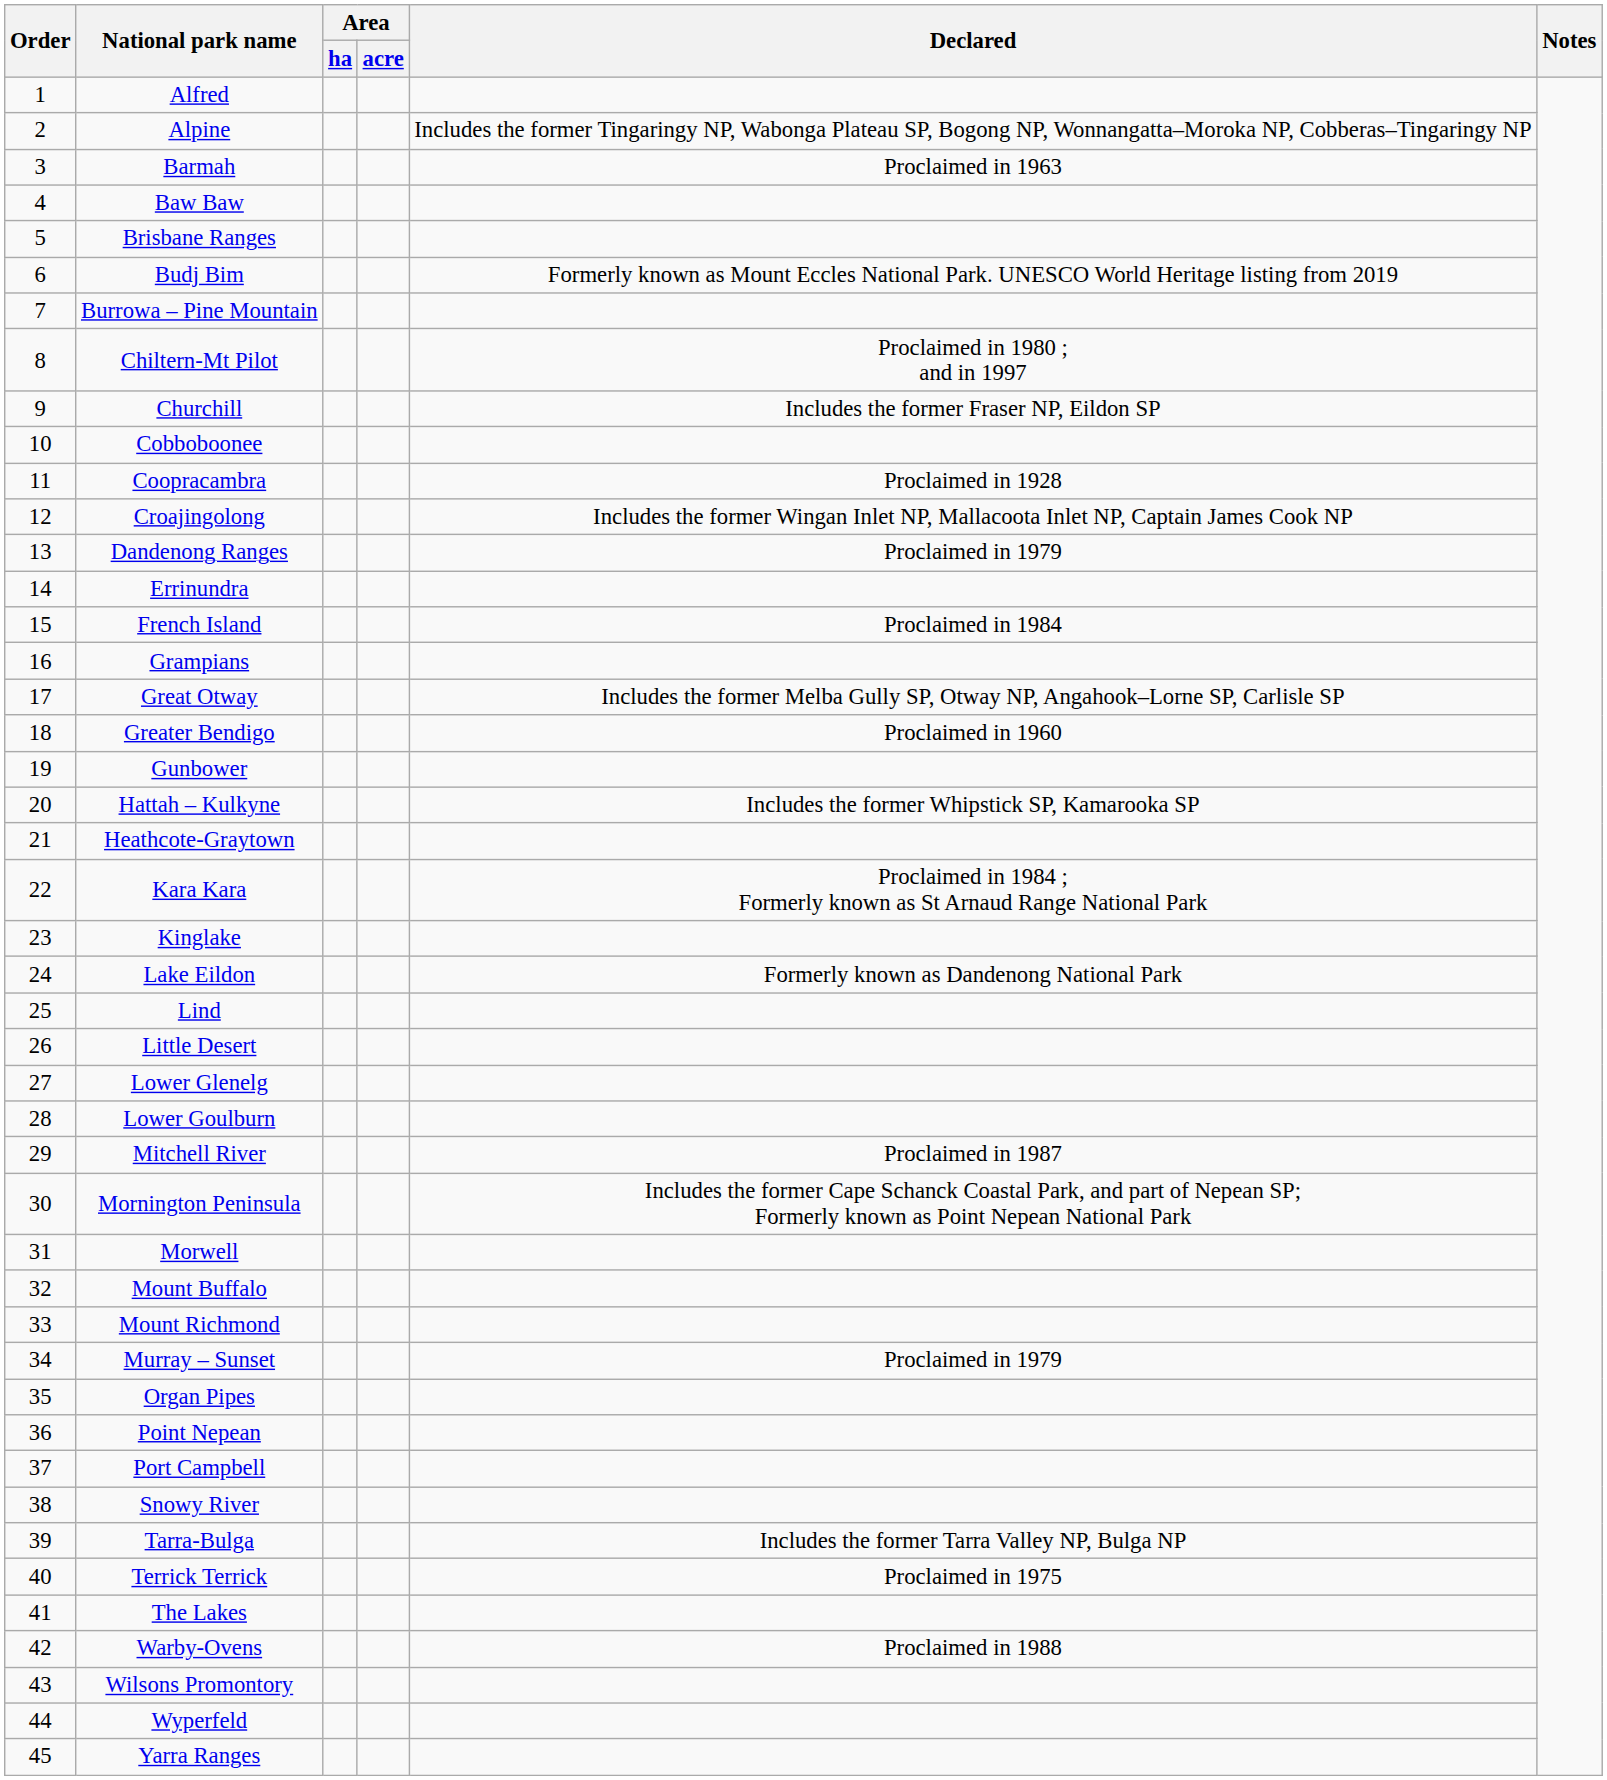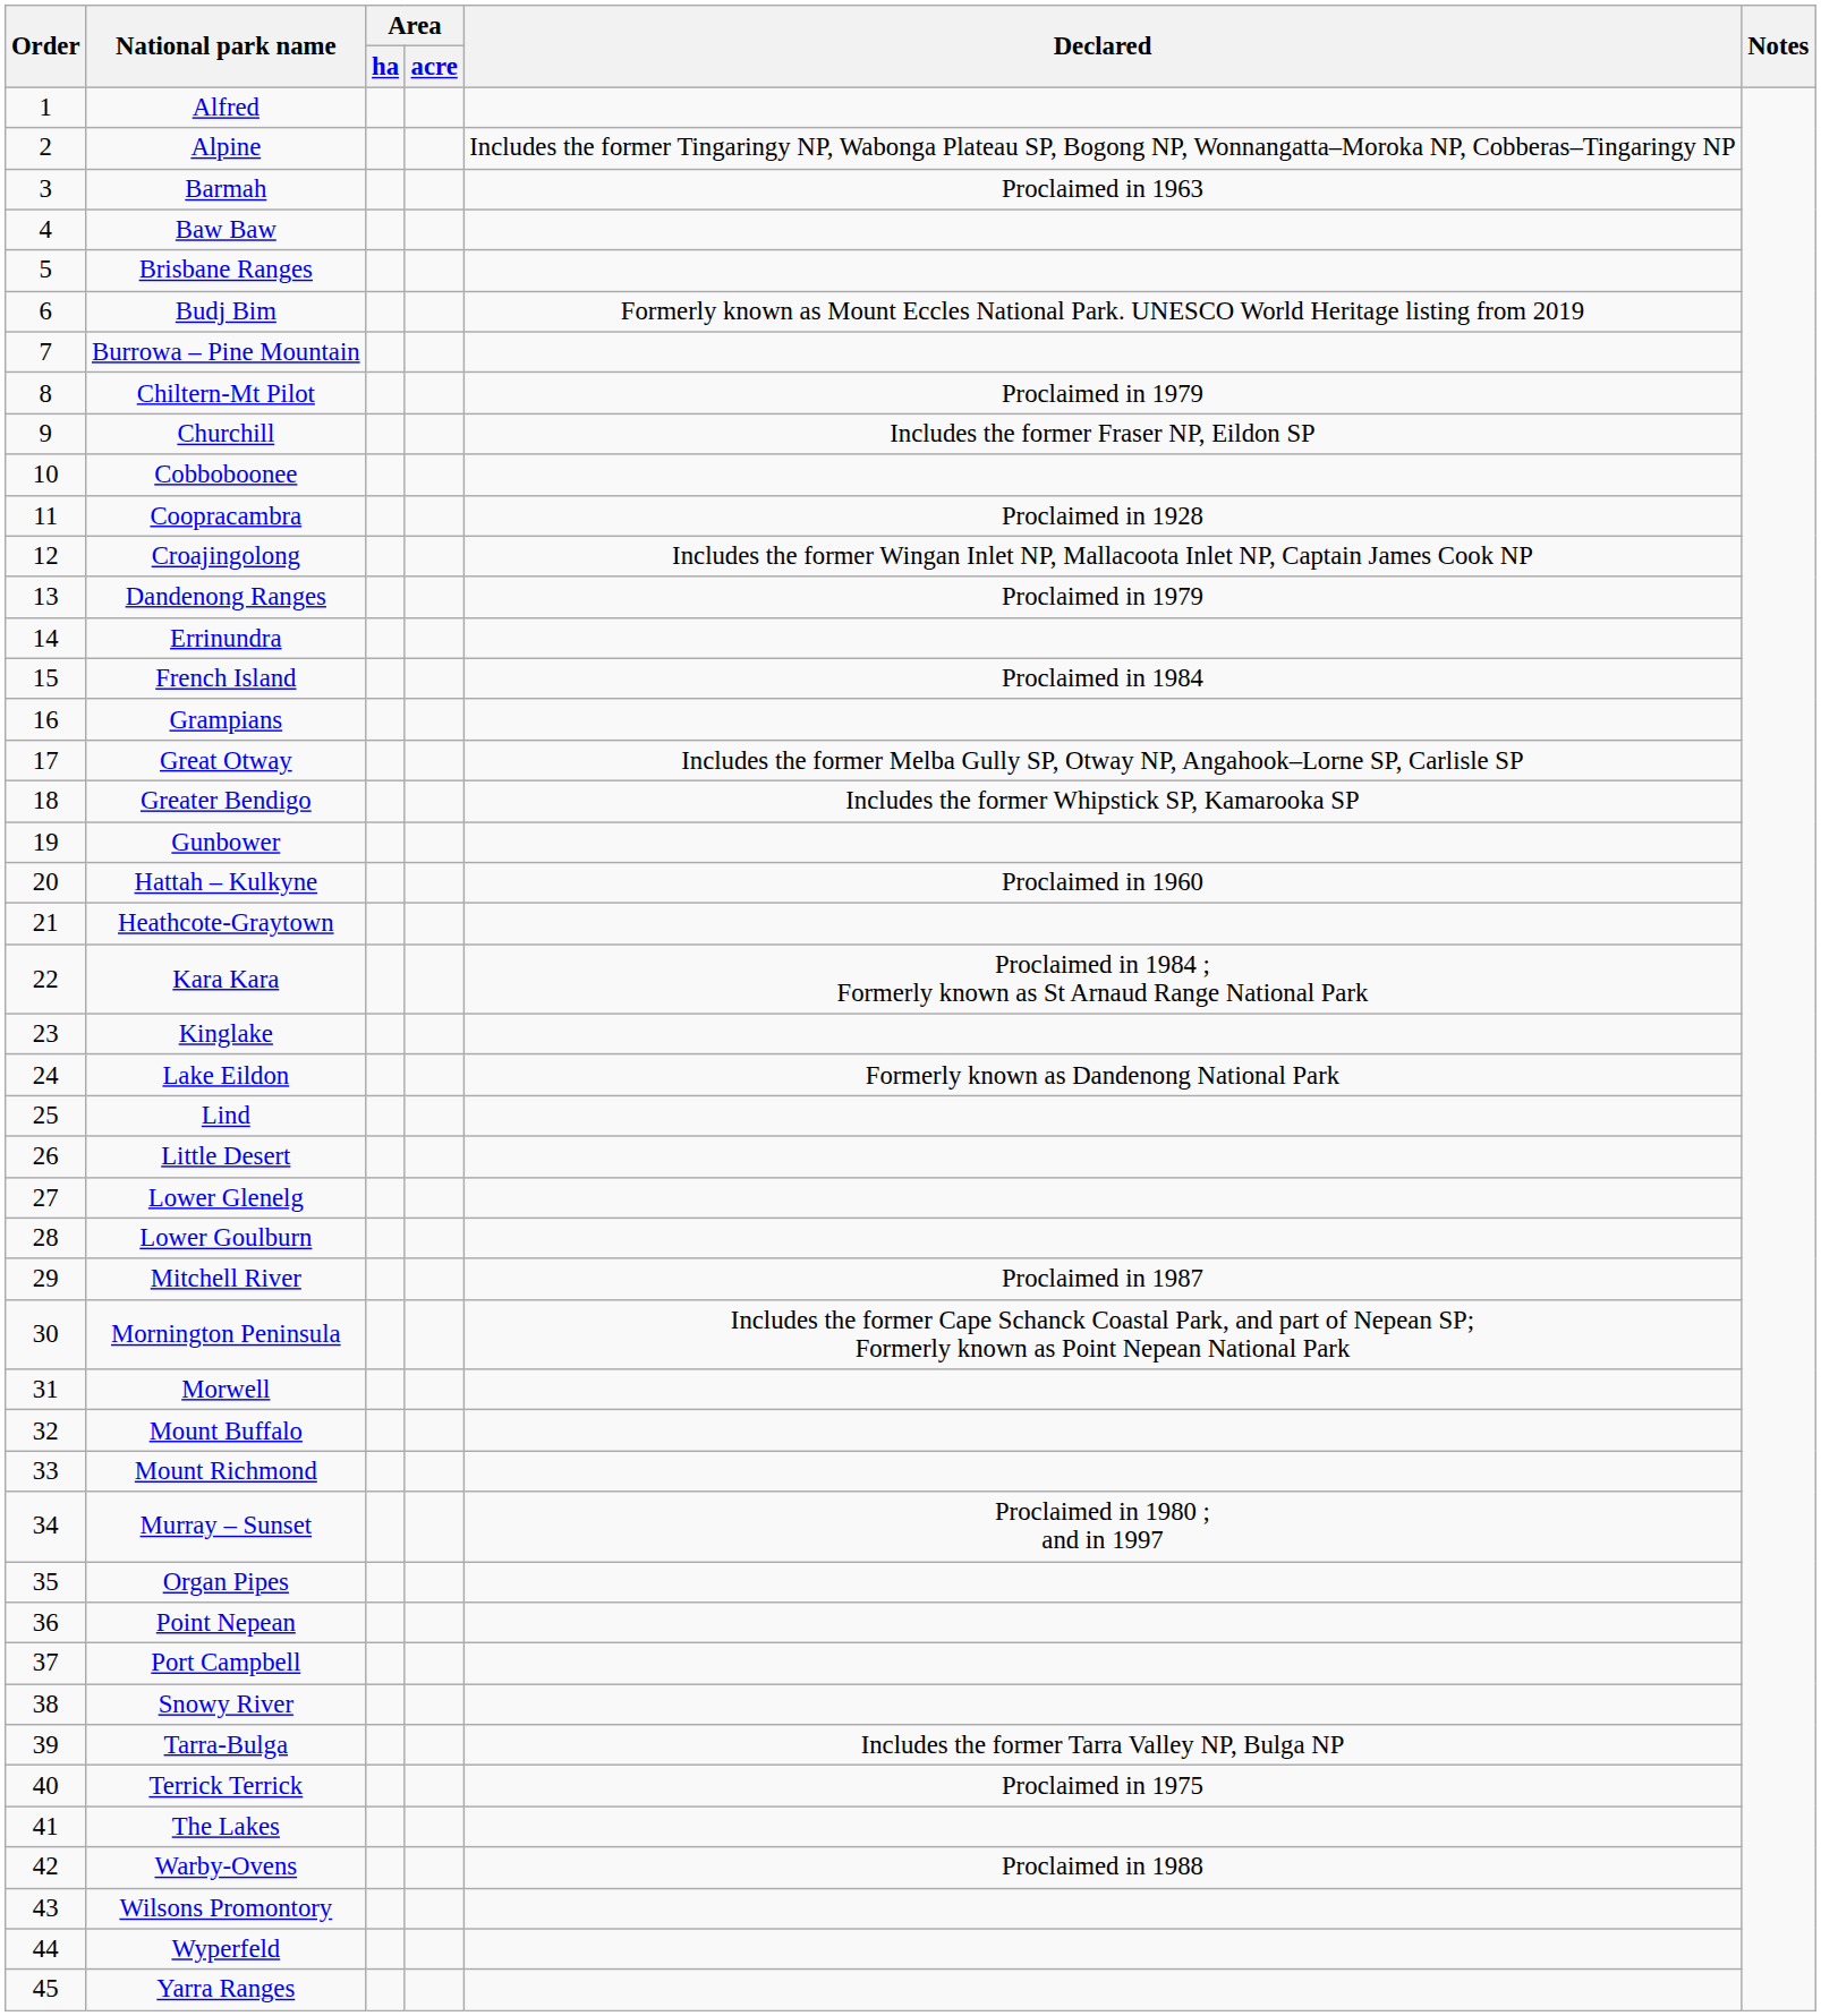 <table class="wikitable sortable plainrowheaders" style="text-align:center;">
 <tr>
 <th scope="col" rowspan="2">Order</th>
 <th scope="col" rowspan="2">National park name</th>
 <th scope="col" colspan="2">Area</th>
 <th scope="col" rowspan="2">Declared<br></th>
 <th scope="col" rowspan="2">Notes</th>
 </tr>
 <tr>
 <th scope="col"><a href='#'>ha</a></th>
 <th scope="col"><a href='#'>acre</a></th>
 </tr>
 <tr>
 <td scope="row">1</td>
 <td><a href='#'>Alfred</a></td>
 <td></td>
 <td></td>
 <td></td>
 </tr>
 <tr>
 <td scope="row">2</td>
 <td><a href='#'>Alpine</a></td>
 <td></td>
 <td></td>
 <td>Includes the former Tingaringy NP, Wabonga Plateau SP, Bogong NP, Wonnangatta–Moroka NP, Cobberas–Tingaringy NP</td>
 </tr>
 <tr>
 <td>3</td>
 <td><a href='#'>Barmah</a></td>
 <td></td>
 <td></td>
 <td>Proclaimed in 1963 </td>
 </tr>
 <tr>
 <td>4</td>
 <td><a href='#'>Baw Baw</a></td>
 <td></td>
 <td></td>
 <td></td>
 </tr>
 <tr>
 <td>5</td>
 <td><a href='#'>Brisbane Ranges</a></td>
 <td></td>
 <td></td>
 <td></td>
 </tr>
 <tr>
 <td>6</td>
 <td><a href='#'>Budj Bim</a></td>
 <td></td>
 <td></td>
 <td>Formerly known as Mount Eccles National Park. UNESCO World Heritage listing from 2019</td>
 </tr>
 <tr>
 <td>7</td>
 <td><a href='#'>Burrowa – Pine Mountain</a></td>
 <td></td>
 <td></td>
 <td></td>
 </tr>
 <tr>
 <td>8</td>
 <td><a href='#'>Chiltern-Mt Pilot</a></td>
 <td></td>
 <td></td>
-<td>Proclaimed in 1980 ;<br>and in 1997 </td>
+<td>Proclaimed in 1979 </td>
 </tr>
 <tr>
 <td>9</td>
 <td><a href='#'>Churchill</a></td>
 <td></td>
 <td></td>
 <td>Includes the former Fraser NP, Eildon SP</td>
 </tr>
 <tr>
 <td>10</td>
 <td><a href='#'>Cobboboonee</a></td>
 <td></td>
 <td></td>
 <td></td>
 </tr>
 <tr>
 <td>11</td>
 <td><a href='#'>Coopracambra</a></td>
 <td></td>
 <td></td>
 <td>Proclaimed in 1928 </td>
 </tr>
 <tr>
 <td>12</td>
 <td><a href='#'>Croajingolong</a></td>
 <td></td>
 <td></td>
 <td>Includes the former Wingan Inlet NP, Mallacoota Inlet NP, Captain James Cook NP</td>
 </tr>
 <tr>
 <td>13</td>
 <td><a href='#'>Dandenong Ranges</a></td>
 <td></td>
 <td></td>
 <td>Proclaimed in 1979 </td>
 </tr>
 <tr>
 <td>14</td>
 <td><a href='#'>Errinundra</a></td>
 <td></td>
 <td></td>
 <td></td>
 </tr>
 <tr>
 <td>15</td>
 <td><a href='#'>French Island</a></td>
 <td></td>
 <td></td>
 <td>Proclaimed in 1984 </td>
 </tr>
 <tr>
 <td>16</td>
 <td><a href='#'>Grampians</a></td>
 <td></td>
 <td></td>
 <td></td>
 </tr>
 <tr>
 <td>17</td>
 <td><a href='#'>Great Otway</a></td>
 <td></td>
 <td></td>
 <td>Includes the former Melba Gully SP, Otway NP, Angahook–Lorne SP, Carlisle SP</td>
 </tr>
 <tr>
 <td>18</td>
 <td><a href='#'>Greater Bendigo</a></td>
 <td></td>
 <td></td>
-<td>Proclaimed in 1960 </td>
+<td>Includes the former Whipstick SP, Kamarooka SP</td>
 </tr>
 <tr>
 <td>19</td>
 <td><a href='#'>Gunbower</a></td>
 <td></td>
 <td></td>
 <td></td>
 </tr>
 <tr>
 <td>20</td>
 <td><a href='#'>Hattah – Kulkyne</a></td>
 <td></td>
 <td></td>
-<td>Includes the former Whipstick SP, Kamarooka SP</td>
+<td>Proclaimed in 1960 </td>
 </tr>
 <tr>
 <td>21</td>
 <td><a href='#'>Heathcote-Graytown</a></td>
 <td></td>
 <td></td>
 <td></td>
 </tr>
 <tr>
 <td>22</td>
 <td><a href='#'>Kara Kara</a></td>
 <td></td>
 <td></td>
 <td>Proclaimed in 1984 ;<br>Formerly known as St Arnaud Range National Park </td>
 </tr>
 <tr>
 <td>23</td>
 <td><a href='#'>Kinglake</a></td>
 <td></td>
 <td></td>
 <td></td>
 </tr>
 <tr>
 <td>24</td>
 <td><a href='#'>Lake Eildon</a></td>
 <td></td>
 <td></td>
 <td>Formerly known as Dandenong National Park </td>
 </tr>
 <tr>
 <td>25</td>
 <td><a href='#'>Lind</a></td>
 <td></td>
 <td></td>
 <td></td>
 </tr>
 <tr>
 <td>26</td>
 <td><a href='#'>Little Desert</a></td>
 <td></td>
 <td></td>
 <td></td>
 </tr>
 <tr>
 <td>27</td>
 <td><a href='#'>Lower Glenelg</a></td>
 <td></td>
 <td></td>
 <td></td>
 </tr>
 <tr>
 <td>28</td>
 <td><a href='#'>Lower Goulburn</a></td>
 <td></td>
 <td></td>
 <td></td>
 </tr>
 <tr>
 <td>29</td>
 <td><a href='#'>Mitchell River</a></td>
 <td></td>
 <td></td>
 <td>Proclaimed in 1987 </td>
 </tr>
 <tr>
 <td>30</td>
 <td><a href='#'>Mornington Peninsula</a></td>
 <td></td>
 <td></td>
 <td>Includes the former Cape Schanck Coastal Park, and part of Nepean SP;<br>Formerly known as Point Nepean National Park </td>
 </tr>
 <tr>
 <td>31</td>
 <td><a href='#'>Morwell</a></td>
 <td></td>
 <td></td>
 <td></td>
 </tr>
 <tr>
 <td>32</td>
 <td><a href='#'>Mount Buffalo</a></td>
 <td></td>
 <td></td>
 <td></td>
 </tr>
 <tr>
 <td>33</td>
 <td><a href='#'>Mount Richmond</a></td>
 <td></td>
 <td></td>
 <td></td>
 </tr>
 <tr>
 <td>34</td>
 <td><a href='#'>Murray – Sunset</a></td>
 <td></td>
 <td></td>
-<td>Proclaimed in 1979 </td>
+<td>Proclaimed in 1980 ;<br>and in 1997 </td>
 </tr>
 <tr>
 <td>35</td>
 <td><a href='#'>Organ Pipes</a></td>
 <td></td>
 <td></td>
 <td></td>
 </tr>
 <tr>
 <td>36</td>
 <td><a href='#'>Point Nepean</a></td>
 <td></td>
 <td></td>
 <td></td>
 </tr>
 <tr>
 <td>37</td>
 <td><a href='#'>Port Campbell</a></td>
 <td></td>
 <td></td>
 <td></td>
 </tr>
 <tr>
 <td>38</td>
 <td><a href='#'>Snowy River</a></td>
 <td></td>
 <td></td>
 <td></td>
 </tr>
 <tr>
 <td>39</td>
 <td><a href='#'>Tarra-Bulga</a></td>
 <td></td>
 <td></td>
 <td>Includes the former Tarra Valley NP, Bulga NP</td>
 </tr>
 <tr>
 <td>40</td>
 <td><a href='#'>Terrick Terrick</a></td>
 <td></td>
 <td></td>
 <td>Proclaimed in 1975 </td>
 </tr>
 <tr>
 <td>41</td>
 <td><a href='#'>The Lakes</a></td>
 <td></td>
 <td></td>
 <td></td>
 </tr>
 <tr>
 <td>42</td>
 <td><a href='#'>Warby-Ovens</a></td>
 <td></td>
 <td></td>
 <td>Proclaimed in 1988 </td>
 </tr>
 <tr>
 <td>43</td>
 <td><a href='#'>Wilsons Promontory</a></td>
 <td></td>
 <td></td>
 <td></td>
 </tr>
 <tr>
 <td>44</td>
 <td><a href='#'>Wyperfeld</a></td>
 <td></td>
 <td></td>
 <td></td>
 </tr>
 <tr>
 <td>45</td>
 <td><a href='#'>Yarra Ranges</a></td>
 <td></td>
 <td></td>
 <td></td>
 </tr>
 </table>
